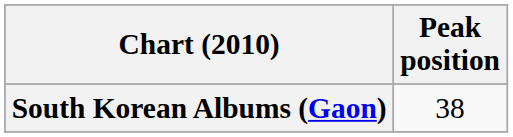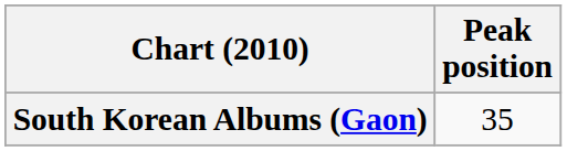 <table class="wikitable plainrowheaders">
 <tr>
 <th>Chart (2010)</th>
 <th>Peak<br>position</th>
 </tr>
 <tr>
 <th scope="row">South Korean Albums (<a href='#'>Gaon</a>)</th>
-<td style="text-align:center;">38</td>
+<td style="text-align:center;">35</td>
 </tr>
 </table>
